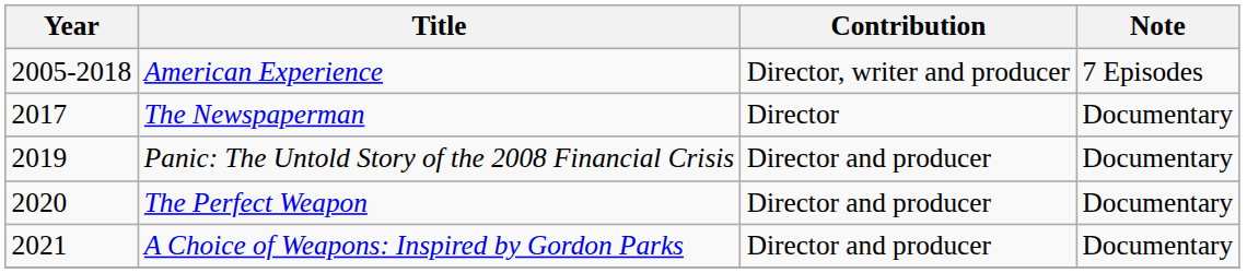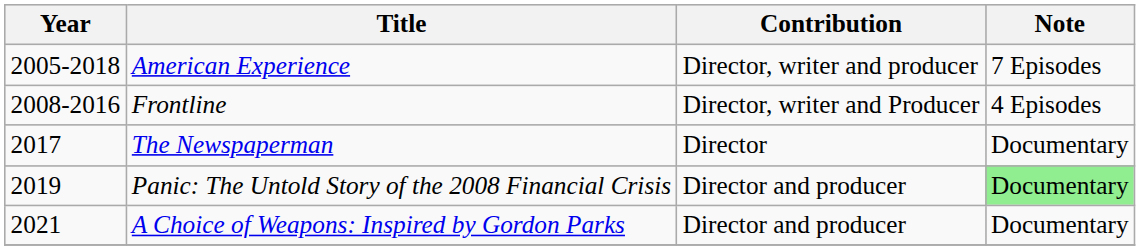 <table class="wikitable sortable">
 <tr>
 <th>Year</th>
 <th>Title</th>
 <th>Contribution</th>
 <th>Note</th>
 </tr>
 <tr>
 <td>2005-2018</td>
 <td><em><a href='#'>American Experience</a></em></td>
 <td>Director, writer and producer</td>
 <td>7 Episodes</td>
 </tr>
 <tr>
+<td>2008-2016</td>
+<td><em>Frontline</em></td>
+<td>Director, writer and Producer</td>
+<td>4 Episodes</td>
+</tr>
+<tr>
 <td>2017</td>
 <td><em><a href='#'>The Newspaperman</a></em></td>
 <td>Director</td>
 <td>Documentary</td>
 </tr>
 <tr>
 <td>2019</td>
 <td><em>Panic: The Untold Story of the 2008 Financial Crisis</em></td>
 <td>Director and producer</td>
-<td>Documentary</td>
-</tr>
-<tr>
-<td>2020</td>
-<td><em><a href='#'>The Perfect Weapon</a></em></td>
-<td>Director and producer</td>
-<td>Documentary</td>
+<td style="background: lightgreen;">Documentary</td>
 </tr>
 <tr>
 <td>2021</td>
 <td><em><a href='#'>A Choice of Weapons: Inspired by Gordon Parks</a></em></td>
 <td>Director and producer</td>
 <td>Documentary</td>
 </tr>
 <tr>
 </tr>
 </table>
